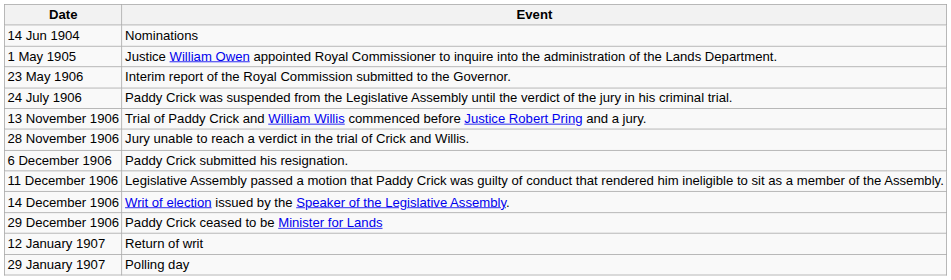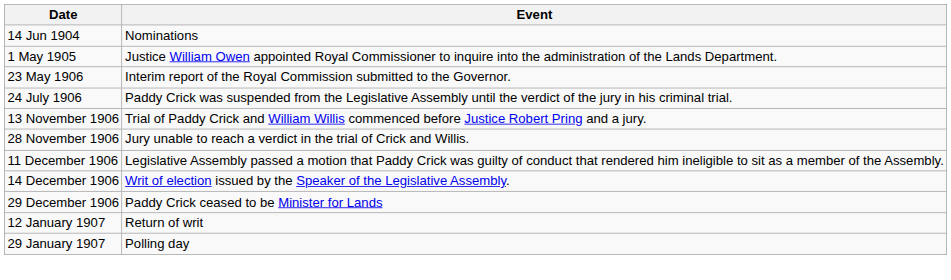 <table class="wikitable">
 <tr>
 <th>Date</th>
 <th>Event</th>
 </tr>
 <tr>
 <td>14 Jun 1904</td>
 <td>Nominations</td>
 </tr>
 <tr>
 <td>1 May 1905</td>
 <td>Justice <a href='#'>William Owen</a> appointed Royal Commissioner to inquire into the administration of the Lands Department.</td>
 </tr>
 <tr>
 <td>23 May 1906</td>
 <td>Interim report of the Royal Commission submitted to the Governor.</td>
 </tr>
 <tr>
 <td>24 July 1906</td>
 <td>Paddy Crick was suspended from the Legislative Assembly until the verdict of the jury in his criminal trial.</td>
 </tr>
 <tr>
 <td>13 November 1906</td>
 <td>Trial of Paddy Crick and <a href='#'>William Willis</a> commenced before <a href='#'>Justice Robert Pring</a> and a jury.</td>
 </tr>
 <tr>
 <td>28 November 1906</td>
 <td>Jury unable to reach a verdict in the trial of Crick and Willis.</td>
 </tr>
 <tr>
-<td>6 December 1906</td>
-<td>Paddy Crick submitted his resignation.</td>
-</tr>
-<tr>
 <td>11 December 1906</td>
 <td>Legislative Assembly passed a motion that Paddy Crick was guilty of conduct that rendered him ineligible to sit as a member of the Assembly.</td>
 </tr>
 <tr>
 <td>14 December 1906</td>
 <td><a href='#'>Writ of election</a> issued by the <a href='#'>Speaker of the Legislative Assembly</a>.</td>
 </tr>
 <tr>
 <td>29 December 1906</td>
 <td>Paddy Crick ceased to be <a href='#'>Minister for Lands</a></td>
 </tr>
 <tr>
 <td>12 January 1907</td>
 <td>Return of writ</td>
 </tr>
 <tr>
 <td>29 January 1907</td>
 <td>Polling day</td>
 </tr>
 </table>
